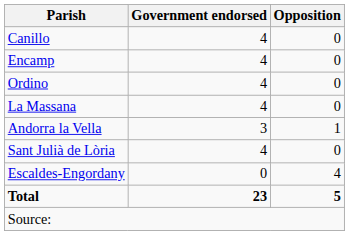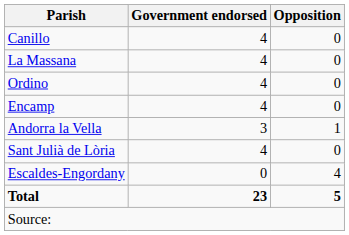 <table class="wikitable" style=text-align:right>
 <tr>
 <th>Parish</th>
 <th>Government endorsed</th>
 <th>Opposition</th>
 </tr>
 <tr>
 <td align=left><a href='#'>Canillo</a></td>
 <td>4</td>
 <td>0</td>
 </tr>
 <tr>
-<td align=left><a href='#'>Encamp</a></td>
+<td align=left><a href='#'>La Massana</a></td>
 <td>4</td>
 <td>0</td>
 </tr>
 <tr>
 <td align=left><a href='#'>Ordino</a></td>
 <td>4</td>
 <td>0</td>
 </tr>
 <tr>
-<td align=left><a href='#'>La Massana</a></td>
+<td align=left><a href='#'>Encamp</a></td>
 <td>4</td>
 <td>0</td>
 </tr>
 <tr>
 <td align=left><a href='#'>Andorra la Vella</a></td>
 <td>3</td>
 <td>1</td>
 </tr>
 <tr>
 <td align=left><a href='#'>Sant Julià de Lòria</a></td>
 <td>4</td>
 <td>0</td>
 </tr>
 <tr>
 <td align=left><a href='#'>Escaldes-Engordany</a></td>
 <td>0</td>
 <td>4</td>
 </tr>
 <tr style=font-weight:bold>
 <td align=left>Total</td>
 <td>23</td>
 <td>5</td>
 </tr>
 <tr>
 <td align=left colspan=3>Source: </td>
 </tr>
 </table>
